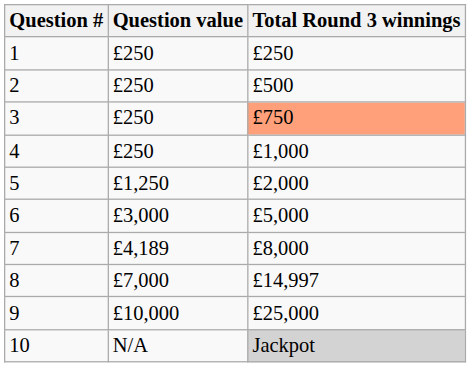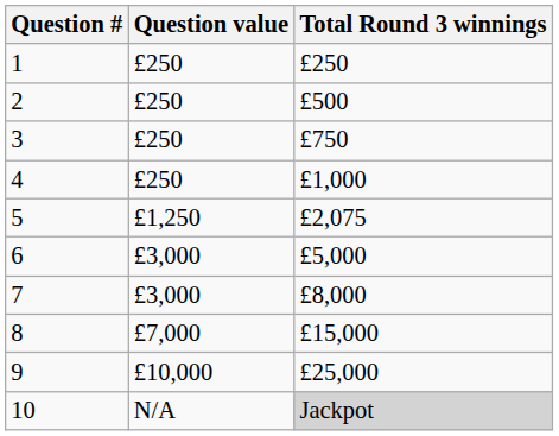 <table class="wikitable">
 <tr>
 <th>Question #</th>
 <th>Question value</th>
 <th>Total Round 3 winnings</th>
 </tr>
 <tr>
 <td>1</td>
 <td>£250</td>
 <td>£250</td>
 </tr>
 <tr>
 <td>2</td>
 <td>£250</td>
 <td>£500</td>
 </tr>
 <tr>
 <td>3</td>
 <td>£250</td>
-<td style="background: lightsalmon;">£750</td>
+<td>£750</td>
 </tr>
 <tr>
 <td>4</td>
 <td>£250</td>
 <td>£1,000</td>
 </tr>
 <tr>
 <td>5</td>
 <td>£1,250</td>
-<td>£2,000</td>
+<td>£2,075</td>
 </tr>
 <tr>
 <td>6</td>
 <td>£3,000</td>
 <td>£5,000</td>
 </tr>
 <tr>
 <td>7</td>
-<td>£4,189</td>
+<td>£3,000</td>
 <td>£8,000</td>
 </tr>
 <tr>
 <td>8</td>
 <td>£7,000</td>
-<td>£14,997</td>
+<td>£15,000</td>
 </tr>
 <tr>
 <td>9</td>
 <td>£10,000</td>
 <td>£25,000</td>
 </tr>
 <tr>
 <td>10</td>
 <td>N/A</td>
 <td style="background: lightgrey;">Jackpot</td>
 </tr>
 </table>
